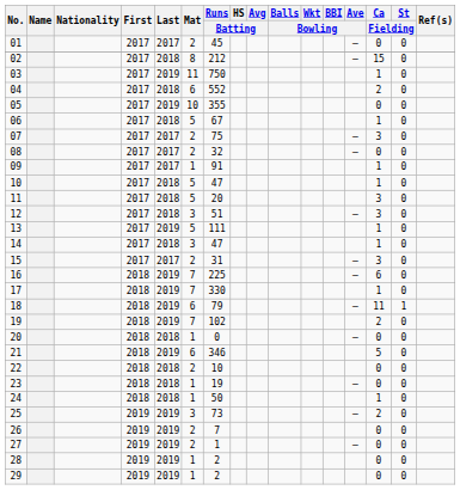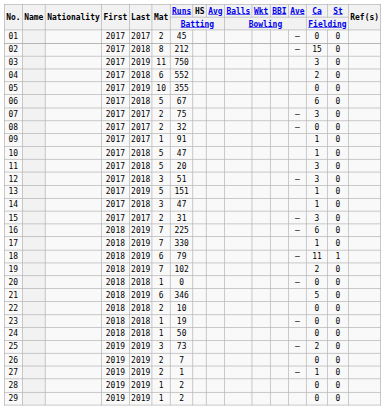 <table class="wikitable sortable plainrowheaders">
 <tr align="center">
 <th scope="col" rowspan="2">No.</th>
 <th scope="col" rowspan="2">Name</th>
 <th scope="col" rowspan="2">Nationality</th>
 <th scope="col" rowspan="2">First</th>
 <th scope="col" rowspan="2">Last</th>
 <th scope="col" rowspan="2">Mat</th>
 <th scope="col"><a href='#'>Runs</a></th>
 <th scope="col">HS</th>
 <th scope="col"><a href='#'>Avg</a></th>
 <th scope="col"><a href='#'>Balls</a></th>
 <th scope="col"><a href='#'>Wkt</a></th>
 <th scope="col"><a href='#'>BBI</a></th>
 <th scope="col"><a href='#'>Ave</a></th>
 <th scope="col"><a href='#'>Ca</a></th>
 <th scope="col"><a href='#'>St</a></th>
 <th scope="col" rowspan=2 class="unsortable">Ref(s)</th>
 </tr>
 <tr class="unsortable">
 <th scope="col" colspan=3><a href='#'>Batting</a></th>
 <th scope="col" colspan=4><a href='#'>Bowling</a></th>
 <th scope="col" colspan=2><a href='#'>Fielding</a></th>
 </tr>
 <tr align="center">
 <td><span>0</span>1</td>
 <th scope="row"></th>
 <td></td>
 <td>2017</td>
 <td>2017</td>
 <td>2</td>
 <td>45</td>
 <td></td>
 <td></td>
 <td></td>
 <td></td>
 <td></td>
 <td>–</td>
 <td>0</td>
 <td>0</td>
 <td></td>
 </tr>
 <tr align="center">
 </tr>
 <tr align="center">
 <td><span>0</span>2</td>
 <th scope="row"> </th>
 <td></td>
 <td>2017</td>
 <td>2018</td>
 <td>8</td>
 <td>212</td>
 <td></td>
 <td></td>
 <td></td>
 <td></td>
 <td></td>
 <td>–</td>
 <td>15</td>
 <td>0</td>
 <td></td>
 </tr>
 <tr align="center">
 <td><span>0</span>3</td>
 <th scope="row"></th>
 <td></td>
 <td>2017</td>
 <td>2019</td>
 <td>11</td>
 <td>750</td>
 <td></td>
 <td></td>
 <td></td>
 <td></td>
 <td></td>
 <td></td>
-<td>1</td>
+<td>3</td>
 <td>0</td>
 <td></td>
 </tr>
 <tr align="center">
 <td><span>0</span>4</td>
 <th scope="row"></th>
 <td></td>
 <td>2017</td>
 <td>2018</td>
 <td>6</td>
 <td>552</td>
 <td></td>
 <td></td>
 <td></td>
 <td></td>
 <td></td>
 <td></td>
 <td>2</td>
 <td>0</td>
 <td></td>
 </tr>
 <tr align="center">
 <td><span>0</span>5</td>
 <th scope="row"></th>
 <td></td>
 <td>2017</td>
 <td>2019</td>
 <td>10</td>
 <td>355</td>
 <td></td>
 <td></td>
 <td></td>
 <td></td>
 <td></td>
 <td></td>
 <td>0</td>
 <td>0</td>
 <td></td>
 </tr>
 <tr align="center">
 <td><span>0</span>6</td>
 <th scope="row"></th>
 <td></td>
 <td>2017</td>
 <td>2018</td>
 <td>5</td>
 <td>67</td>
 <td></td>
 <td></td>
 <td></td>
 <td></td>
 <td></td>
 <td></td>
-<td>1</td>
+<td>6</td>
 <td>0</td>
 <td></td>
 </tr>
 <tr align="center">
 <td><span>0</span>7</td>
 <th scope="row"></th>
 <td></td>
 <td>2017</td>
 <td>2017</td>
 <td>2</td>
 <td>75</td>
 <td></td>
 <td></td>
 <td></td>
 <td></td>
 <td></td>
 <td>–</td>
 <td>3</td>
 <td>0</td>
 <td></td>
 </tr>
 <tr align="center">
 <td><span>0</span>8</td>
 <th scope="row"></th>
 <td></td>
 <td>2017</td>
 <td>2017</td>
 <td>2</td>
 <td>32</td>
 <td></td>
 <td></td>
 <td></td>
 <td></td>
 <td></td>
 <td>–</td>
 <td>0</td>
 <td>0</td>
 <td></td>
 </tr>
 <tr align="center">
 <td><span>0</span>9</td>
 <th scope="row"></th>
 <td></td>
 <td>2017</td>
 <td>2017</td>
 <td>1</td>
 <td>91</td>
 <td></td>
 <td></td>
 <td></td>
 <td></td>
 <td></td>
 <td></td>
 <td>1</td>
 <td>0</td>
 <td></td>
 </tr>
 <tr align="center">
 <td>10</td>
 <th scope="row"></th>
 <td></td>
 <td>2017</td>
 <td>2018</td>
 <td>5</td>
 <td>47</td>
 <td></td>
 <td></td>
 <td></td>
 <td></td>
 <td></td>
 <td></td>
 <td>1</td>
 <td>0</td>
 <td></td>
 </tr>
 <tr align="center">
 <td>11</td>
 <th scope="row"></th>
 <td></td>
 <td>2017</td>
 <td>2018</td>
 <td>5</td>
 <td>20</td>
 <td></td>
 <td></td>
 <td></td>
 <td></td>
 <td></td>
 <td></td>
 <td>3</td>
 <td>0</td>
 <td></td>
 </tr>
 <tr align="center">
 <td>12</td>
 <th scope="row"></th>
 <td></td>
 <td>2017</td>
 <td>2018</td>
 <td>3</td>
 <td>51</td>
 <td></td>
 <td></td>
 <td></td>
 <td></td>
 <td></td>
 <td>–</td>
 <td>3</td>
 <td>0</td>
 <td></td>
 </tr>
 <tr align="center">
 <td>13</td>
 <th scope="row"></th>
 <td></td>
 <td>2017</td>
 <td>2019</td>
 <td>5</td>
-<td>111</td>
+<td>151</td>
 <td></td>
 <td></td>
 <td></td>
 <td></td>
 <td></td>
 <td></td>
 <td>1</td>
 <td>0</td>
 <td></td>
 </tr>
 <tr align="center">
 <td>14</td>
 <th scope="row"></th>
 <td></td>
 <td>2017</td>
 <td>2018</td>
 <td>3</td>
 <td>47</td>
 <td></td>
 <td></td>
 <td></td>
 <td></td>
 <td></td>
 <td></td>
 <td>1</td>
 <td>0</td>
 <td></td>
 </tr>
 <tr align="center">
 <td>15</td>
 <th scope="row"> </th>
 <td></td>
 <td>2017</td>
 <td>2017</td>
 <td>2</td>
 <td>31</td>
 <td></td>
 <td></td>
 <td></td>
 <td></td>
 <td></td>
 <td>–</td>
 <td>3</td>
 <td>0</td>
 <td></td>
 </tr>
 <tr align="center">
 <td>16</td>
 <th scope="row"></th>
 <td></td>
 <td>2018</td>
 <td>2019</td>
 <td>7</td>
 <td>225</td>
 <td></td>
 <td></td>
 <td></td>
 <td></td>
 <td></td>
 <td>–</td>
 <td>6</td>
 <td>0</td>
 <td></td>
 </tr>
 <tr align="center">
 <td>17</td>
 <th scope="row"></th>
 <td></td>
 <td>2018</td>
 <td>2019</td>
 <td>7</td>
 <td>330</td>
 <td></td>
 <td></td>
 <td></td>
 <td></td>
 <td></td>
 <td></td>
 <td>1</td>
 <td>0</td>
 <td></td>
 </tr>
 <tr align="center">
 <td>18</td>
 <th scope="row"> </th>
 <td></td>
 <td>2018</td>
 <td>2019</td>
 <td>6</td>
 <td>79</td>
 <td></td>
 <td></td>
 <td></td>
 <td></td>
 <td></td>
 <td>–</td>
 <td>11</td>
 <td>1</td>
 <td></td>
 </tr>
 <tr align="center">
 <td>19</td>
 <th scope="row"></th>
 <td></td>
 <td>2018</td>
 <td>2019</td>
 <td>7</td>
 <td>102</td>
 <td></td>
 <td></td>
 <td></td>
 <td></td>
 <td></td>
 <td></td>
 <td>2</td>
 <td>0</td>
 <td></td>
 </tr>
 <tr align="center">
 <td>20</td>
 <th scope="row"></th>
 <td></td>
 <td>2018</td>
 <td>2018</td>
 <td>1</td>
 <td>0</td>
 <td></td>
 <td></td>
 <td></td>
 <td></td>
 <td></td>
 <td>–</td>
 <td>0</td>
 <td>0</td>
 <td></td>
 </tr>
 <tr align="center">
 <td>21</td>
 <th scope="row"></th>
 <td></td>
 <td>2018</td>
 <td>2019</td>
 <td>6</td>
 <td>346</td>
 <td></td>
 <td></td>
 <td></td>
 <td></td>
 <td></td>
 <td></td>
 <td>5</td>
 <td>0</td>
 <td></td>
 </tr>
 <tr align="center">
 <td>22</td>
 <th scope="row"></th>
 <td></td>
 <td>2018</td>
 <td>2018</td>
 <td>2</td>
 <td>10</td>
 <td></td>
 <td></td>
 <td></td>
 <td></td>
 <td></td>
 <td></td>
 <td>0</td>
 <td>0</td>
 <td></td>
 </tr>
 <tr align="center">
 <td>23</td>
 <th scope="row"></th>
 <td></td>
 <td>2018</td>
 <td>2018</td>
 <td>1</td>
 <td>19</td>
 <td></td>
 <td></td>
 <td></td>
 <td></td>
 <td></td>
 <td>–</td>
 <td>0</td>
 <td>0</td>
 <td></td>
 </tr>
 <tr align="center">
 <td>24</td>
 <th scope="row"></th>
 <td></td>
 <td>2018</td>
 <td>2018</td>
 <td>1</td>
 <td>50</td>
 <td></td>
 <td></td>
 <td></td>
 <td></td>
 <td></td>
 <td></td>
-<td>1</td>
+<td>0</td>
 <td>0</td>
 <td></td>
 </tr>
 <tr align="center">
 <td>25</td>
 <th scope="row"> </th>
 <td></td>
 <td>2019</td>
 <td>2019</td>
 <td>3</td>
 <td>73</td>
 <td></td>
 <td></td>
 <td></td>
 <td></td>
 <td></td>
 <td>–</td>
 <td>2</td>
 <td>0</td>
 <td></td>
 </tr>
 <tr align="center">
 <td>26</td>
 <th scope="row"></th>
 <td></td>
 <td>2019</td>
 <td>2019</td>
 <td>2</td>
 <td>7</td>
 <td></td>
 <td></td>
 <td></td>
 <td></td>
 <td></td>
 <td></td>
 <td>0</td>
 <td>0</td>
 <td></td>
 </tr>
 <tr align="center">
 <td>27</td>
 <th scope="row"></th>
 <td></td>
 <td>2019</td>
 <td>2019</td>
 <td>2</td>
 <td>1</td>
 <td></td>
 <td></td>
 <td></td>
 <td></td>
 <td></td>
 <td>–</td>
-<td>0</td>
+<td>1</td>
 <td>0</td>
 <td></td>
 </tr>
 <tr align="center">
 <td>28</td>
 <th scope="row"></th>
 <td></td>
 <td>2019</td>
 <td>2019</td>
 <td>1</td>
 <td>2</td>
 <td></td>
 <td></td>
 <td></td>
 <td></td>
 <td></td>
 <td></td>
 <td>0</td>
 <td>0</td>
 <td></td>
 </tr>
 <tr align="center">
 <td>29</td>
 <th scope="row"></th>
 <td></td>
 <td>2019</td>
 <td>2019</td>
 <td>1</td>
 <td>2</td>
 <td></td>
 <td></td>
 <td></td>
 <td></td>
 <td></td>
 <td></td>
 <td>0</td>
 <td>0</td>
 <td></td>
 </tr>
 </table>
